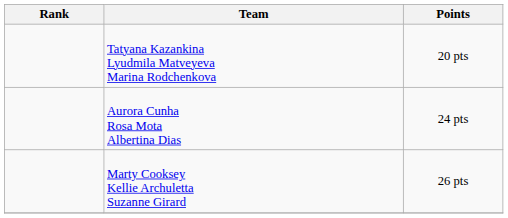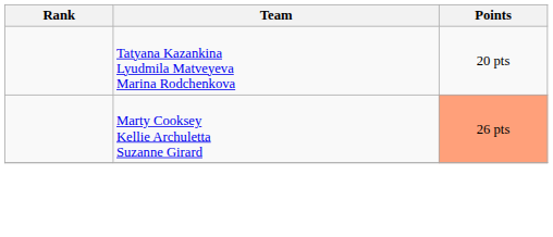 <table class="wikitable" style="text-align:center;" width="50%">
 <tr>
 <th width=10%>Rank</th>
 <th width=30%>Team</th>
 <th width=10%>Points</th>
 </tr>
 <tr>
 <td></td>
 <td align=left><br><a href='#'>Tatyana Kazankina</a><br><a href='#'>Lyudmila Matveyeva</a><br><a href='#'>Marina Rodchenkova</a></td>
 <td>20 pts</td>
 </tr>
 <tr>
 <td></td>
-<td align=left><br><a href='#'>Aurora Cunha</a><br><a href='#'>Rosa Mota</a><br><a href='#'>Albertina Dias</a></td>
-<td>24 pts</td>
-</tr>
-<tr>
-<td></td>
 <td align=left><br><a href='#'>Marty Cooksey</a><br><a href='#'>Kellie Archuletta</a><br><a href='#'>Suzanne Girard</a></td>
-<td>26 pts</td>
+<td style="background: lightsalmon;">26 pts</td>
 </tr>
 <tr>
 </tr>
 </table>
